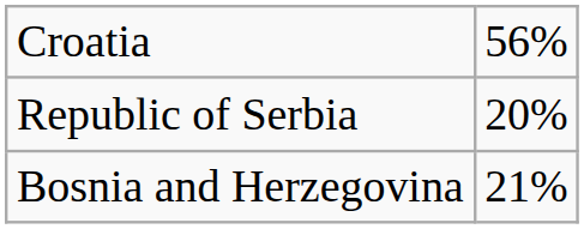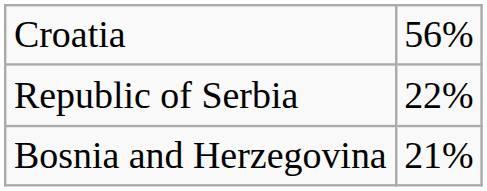 <table class="wikitable">
 <tr>
 <td>Croatia</td>
 <td>56%</td>
 </tr>
 <tr>
 <td>Republic of Serbia</td>
-<td>20%</td>
+<td>22%</td>
 </tr>
 <tr>
 <td>Bosnia and Herzegovina</td>
 <td>21%</td>
 </tr>
 </table>
